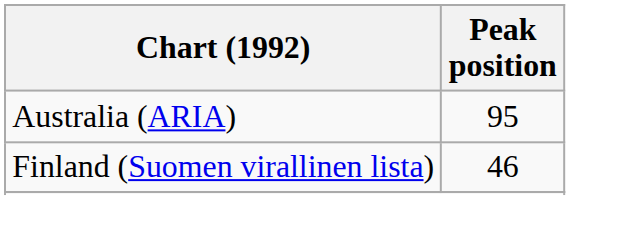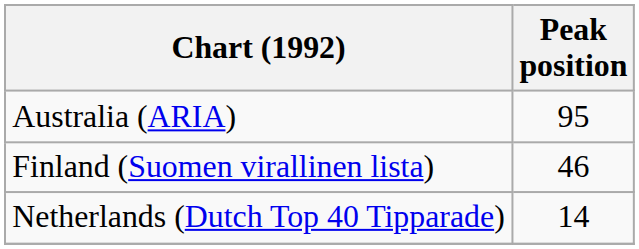 <table class="wikitable">
 <tr>
 <th>Chart (1992)</th>
 <th>Peak<br>position</th>
 </tr>
 <tr>
 <td>Australia (<a href='#'>ARIA</a>)</td>
 <td align="center">95</td>
 </tr>
 <tr>
 <td>Finland (<a href='#'>Suomen virallinen lista</a>)</td>
 <td align="center">46</td>
 </tr>
 <tr>
+<td>Netherlands (<a href='#'>Dutch Top 40 Tipparade</a>)</td>
+<td align="center">14</td>
+</tr>
+<tr>
 </tr>
 <tr>
 </tr>
 <tr>
 </tr>
 <tr>
 </tr>
 <tr>
 </tr>
 <tr>
 </tr>
 </table>
